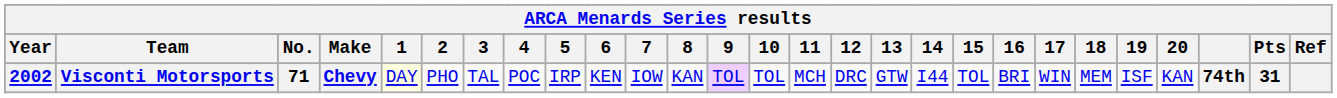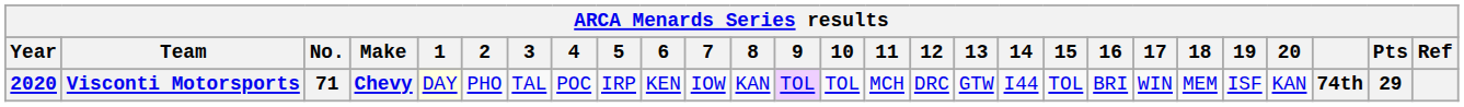 <table class="wikitable" style="text-align:center; font-size:75%">
 <tr>
 <th colspan=48><a href='#'>ARCA Menards Series</a> results</th>
 </tr>
 <tr>
 <th>Year</th>
 <th>Team</th>
 <th>No.</th>
 <th>Make</th>
 <th>1</th>
 <th>2</th>
 <th>3</th>
 <th>4</th>
 <th>5</th>
 <th>6</th>
 <th>7</th>
 <th>8</th>
 <th>9</th>
 <th>10</th>
 <th>11</th>
 <th>12</th>
 <th>13</th>
 <th>14</th>
 <th>15</th>
 <th>16</th>
 <th>17</th>
 <th>18</th>
 <th>19</th>
 <th>20</th>
 <th></th>
 <th>Pts</th>
 <th>Ref</th>
 </tr>
 <tr>
-<th><a href='#'>2002</a></th>
+<th><a href='#'>2020</a></th>
 <th><a href='#'>Visconti Motorsports</a></th>
 <th>71</th>
 <th><a href='#'>Chevy</a></th>
 <td style="background: lightyellow;"><a href='#'>DAY</a></td>
 <td><a href='#'>PHO</a></td>
 <td><a href='#'>TAL</a></td>
 <td><a href='#'>POC</a></td>
 <td><a href='#'>IRP</a></td>
 <td><a href='#'>KEN</a></td>
 <td><a href='#'>IOW</a></td>
 <td><a href='#'>KAN</a></td>
 <td style="background:#EFCFFF;"><a href='#'>TOL</a><br></td>
 <td><a href='#'>TOL</a></td>
 <td><a href='#'>MCH</a></td>
 <td><a href='#'>DRC</a></td>
 <td><a href='#'>GTW</a></td>
 <td><a href='#'>I44</a></td>
 <td><a href='#'>TOL</a></td>
 <td><a href='#'>BRI</a></td>
 <td><a href='#'>WIN</a></td>
 <td><a href='#'>MEM</a></td>
 <td><a href='#'>ISF</a></td>
 <td><a href='#'>KAN</a></td>
 <th>74th</th>
-<th>31</th>
+<th>29</th>
 <th></th>
 </tr>
 </table>
